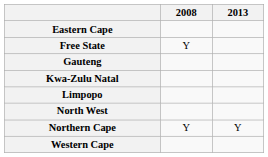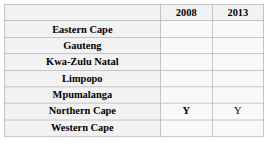 <table class="wikitable sortable" style="text-align:center; width:400px; height:150px;">
 <tr>
 <th></th>
 <th>2008</th>
 <th>2013</th>
 </tr>
 <tr>
 <th scope="row">Eastern Cape</th>
 <td></td>
-<td></td>
-</tr>
-<tr>
-<th scope="row">Free State</th>
-<td>Y</td>
 <td></td>
 </tr>
 <tr>
 <th scope="row">Gauteng</th>
 <td></td>
 <td></td>
 </tr>
 <tr>
 <th scope="row">Kwa-Zulu Natal</th>
 <td></td>
 <td></td>
 </tr>
 <tr>
 <th scope="row">Limpopo</th>
 <td></td>
 <td></td>
 </tr>
 <tr>
-<th scope="row">North West</th>
+<th scope="row">Mpumalanga</th>
 <td></td>
 <td></td>
 </tr>
 <tr>
 <th scope="row">Northern Cape</th>
-<td>Y</td>
+<td><strong>Y</strong></td>
 <td>Y</td>
 </tr>
 <tr>
 <th scope="row">Western Cape</th>
 <td></td>
 <td></td>
 </tr>
 </table>
